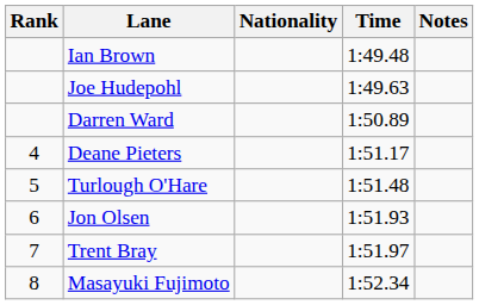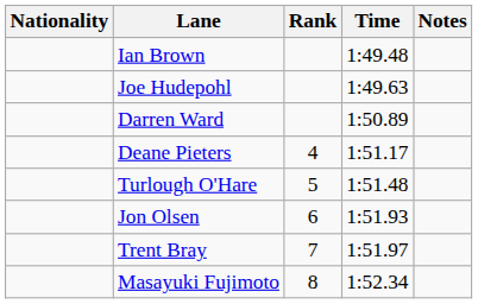 <table class="wikitable sortable" style="text-align:center">
 <tr>
+<th>Nationality</th>
+<th>Lane</th>
 <th>Rank</th>
-<th>Lane</th>
-<th>Nationality</th>
 <th>Time</th>
 <th>Notes</th>
 </tr>
 <tr>
+<td align=left></td>
+<td align=left><a href='#'>Ian Brown</a></td>
 <td></td>
-<td align=left><a href='#'>Ian Brown</a></td>
-<td align=left></td>
 <td>1:49.48</td>
 <td></td>
 </tr>
 <tr>
+<td align=left></td>
+<td align=left><a href='#'>Joe Hudepohl</a></td>
 <td></td>
-<td align=left><a href='#'>Joe Hudepohl</a></td>
-<td align=left></td>
 <td>1:49.63</td>
 <td></td>
 </tr>
 <tr>
+<td align=left></td>
+<td align=left><a href='#'>Darren Ward</a></td>
 <td></td>
-<td align=left><a href='#'>Darren Ward</a></td>
-<td align=left></td>
 <td>1:50.89</td>
 <td></td>
 </tr>
 <tr>
+<td align=left></td>
+<td align=left><a href='#'>Deane Pieters</a></td>
 <td>4</td>
-<td align=left><a href='#'>Deane Pieters</a></td>
-<td align=left></td>
 <td>1:51.17</td>
 <td></td>
 </tr>
 <tr>
+<td align=left></td>
+<td align=left><a href='#'>Turlough O'Hare</a></td>
 <td>5</td>
-<td align=left><a href='#'>Turlough O'Hare</a></td>
-<td align=left></td>
 <td>1:51.48</td>
 <td></td>
 </tr>
 <tr>
+<td align=left></td>
+<td align=left><a href='#'>Jon Olsen</a></td>
 <td>6</td>
-<td align=left><a href='#'>Jon Olsen</a></td>
-<td align=left></td>
 <td>1:51.93</td>
 <td></td>
 </tr>
 <tr>
+<td align=left></td>
+<td align=left><a href='#'>Trent Bray</a></td>
 <td>7</td>
-<td align=left><a href='#'>Trent Bray</a></td>
-<td align=left></td>
 <td>1:51.97</td>
 <td></td>
 </tr>
 <tr>
+<td align=left></td>
+<td align=left><a href='#'>Masayuki Fujimoto</a></td>
 <td>8</td>
-<td align=left><a href='#'>Masayuki Fujimoto</a></td>
-<td align=left></td>
 <td>1:52.34</td>
 <td></td>
 </tr>
 </table>
